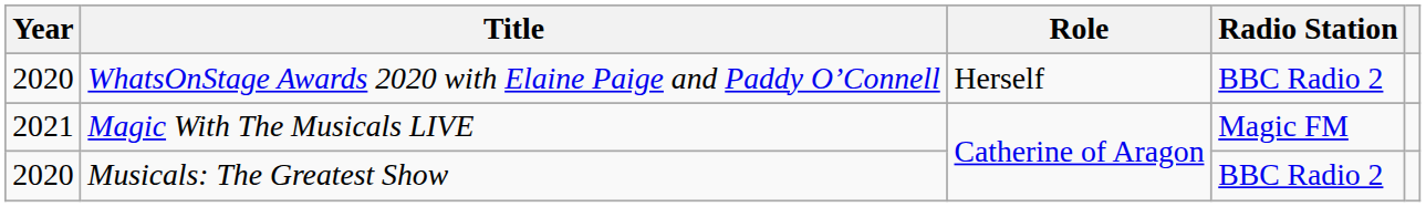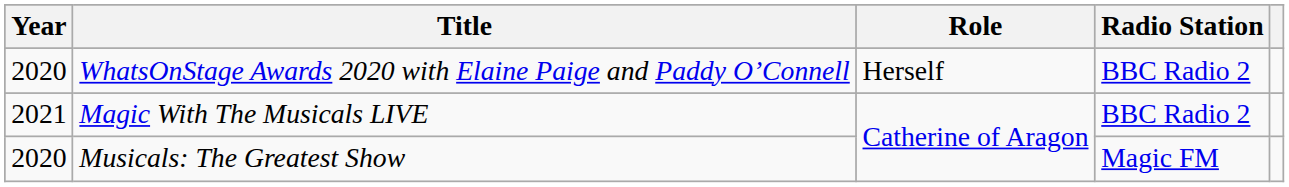 <table class="wikitable plainrowheaders sortable">
 <tr>
 <th scope="col">Year</th>
 <th scope="col">Title</th>
 <th scope="col">Role</th>
 <th scope="col">Radio Station</th>
 <th style="text-align: center;" class="unsortable"></th>
 </tr>
 <tr>
 <td>2020</td>
 <td><em><a href='#'>WhatsOnStage Awards</a> 2020 with <a href='#'>Elaine Paige</a> and <a href='#'>Paddy O’Connell</a></em></td>
 <td>Herself</td>
 <td><a href='#'>BBC Radio 2</a></td>
 <td></td>
 </tr>
 <tr>
 <td>2021</td>
 <td><em><a href='#'>Magic</a> With The Musicals LIVE</em></td>
 <td rowspan="2"><a href='#'>Catherine of Aragon</a></td>
-<td><a href='#'>Magic FM</a></td>
+<td><a href='#'>BBC Radio 2</a></td>
 <td></td>
 </tr>
 <tr>
 <td>2020</td>
 <td><em>Musicals: The Greatest Show</em></td>
-<td><a href='#'>BBC Radio 2</a></td>
+<td><a href='#'>Magic FM</a></td>
 <td></td>
 </tr>
 </table>
